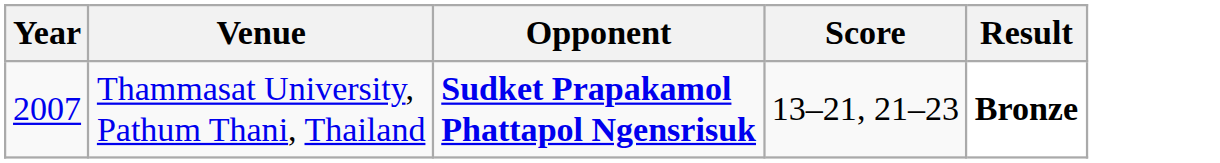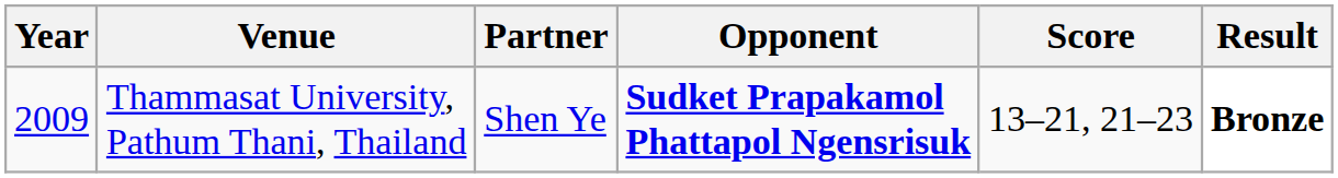 <table class="sortable wikitable" style="font-size: 95%;">
 <tr>
 <th>Year</th>
 <th>Venue</th>
+<th>Partner</th>
 <th>Opponent</th>
 <th>Score</th>
 <th>Result</th>
 </tr>
 <tr>
-<td align="center"><a href='#'>2007</a></td>
+<td align="center"><a href='#'>2009</a></td>
 <td align="left"><a href='#'>Thammasat University</a>,<br><a href='#'>Pathum Thani</a>, <a href='#'>Thailand</a></td>
+<td align="left"> <a href='#'>Shen Ye</a></td>
 <td align="left"><strong> <a href='#'>Sudket Prapakamol</a> <br>  <a href='#'>Phattapol Ngensrisuk</a></strong></td>
 <td align="left">13–21, 21–23</td>
 <td style="text-align:left; background:white"> <strong>Bronze</strong></td>
 </tr>
 </table>
